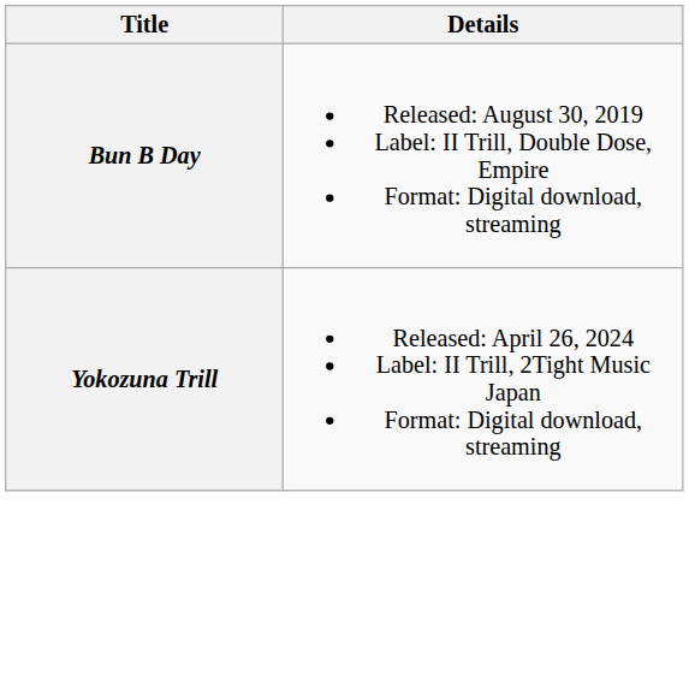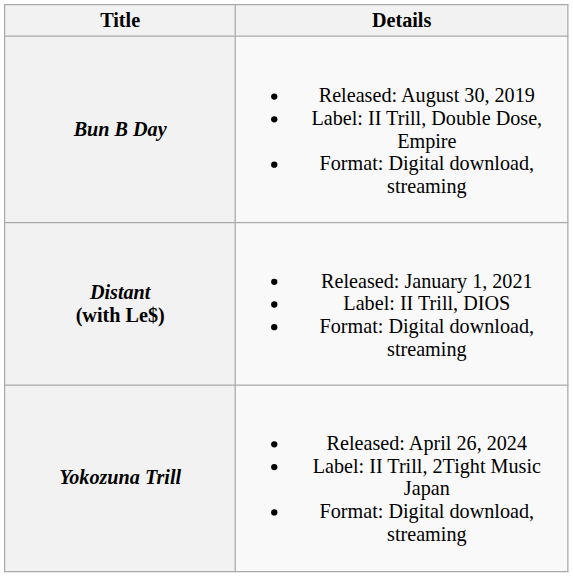 <table class="wikitable plainrowheaders" style="text-align:center;">
 <tr>
 <th scope="col" style="width:11em;">Title</th>
 <th scope="col" style="width:16em;">Details</th>
 </tr>
 <tr>
 <th scope="row"><em>Bun B Day</em></th>
 <td><br><ul><li>Released: August 30, 2019</li><li>Label: II Trill, Double Dose, Empire</li><li>Format: Digital download, streaming</li></ul></td>
 </tr>
 <tr>
+<th scope="row"><em>Distant</em><br><span>(with Le$)</span></th>
+<td><br><ul><li>Released: January 1, 2021</li><li>Label: II Trill, DIOS</li><li>Format: Digital download, streaming</li></ul></td>
+</tr>
+<tr>
 <th scope="row"><em>Yokozuna Trill</em></th>
 <td><br><ul><li>Released: April 26, 2024</li><li>Label: II Trill, 2Tight Music Japan</li><li>Format: Digital download, streaming</li></ul></td>
 </tr>
 </table>
